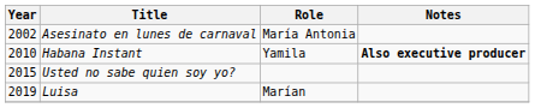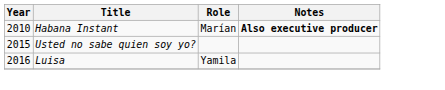 <table class="wikitable sortable">
 <tr>
 <th>Year</th>
 <th>Title</th>
 <th>Role</th>
 <th class="unsortable">Notes</th>
 </tr>
 <tr>
-<td>2002</td>
-<td><em>Asesinato en lunes de carnaval</em></td>
-<td>María Antonia</td>
-<td></td>
-</tr>
-<tr>
 <td>2010</td>
 <td><em>Habana Instant</em></td>
-<td>Yamila</td>
+<td>Marían</td>
 <td><strong>Also executive producer</strong></td>
 </tr>
 <tr>
 <td>2015</td>
 <td><em>Usted no sabe quien soy yo?</em></td>
 <td></td>
 <td></td>
 </tr>
 <tr>
-<td>2019</td>
+<td>2016</td>
 <td><em>Luisa</em></td>
-<td>Marían</td>
+<td>Yamila</td>
 <td></td>
 </tr>
 <tr>
 </tr>
 </table>
